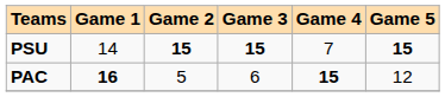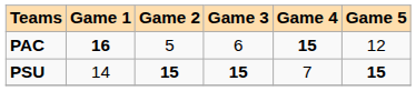 <table class="wikitable" align=right>
 <tr bgcolor=#ffdead align=center>
 <td colspan=1><strong>Teams</strong></td>
 <td colspan=1><strong>Game 1</strong></td>
 <td colspan=1><strong>Game 2</strong></td>
 <td colspan=1><strong>Game 3</strong></td>
 <td colspan=1><strong>Game 4</strong></td>
 <td colspan=1><strong>Game 5</strong></td>
 </tr>
 <tr>
+<td><strong>PAC</strong></td>
+<td align=center><strong>16</strong></td>
+<td align=center>5</td>
+<td align=center>6</td>
+<td align=center><strong>15</strong></td>
+<td align=center>12</td>
+</tr>
+<tr>
 <td><strong>PSU</strong></td>
 <td align=center>14</td>
 <td align=center><strong>15</strong></td>
 <td align=center><strong>15</strong></td>
 <td align=center>7</td>
 <td align=center><strong>15</strong></td>
 </tr>
 <tr>
-<td><strong>PAC</strong></td>
-<td align=center><strong>16</strong></td>
-<td align=center>5</td>
-<td align=center>6</td>
-<td align=center><strong>15</strong></td>
-<td align=center>12</td>
-</tr>
-<tr>
 </tr>
 </table>
